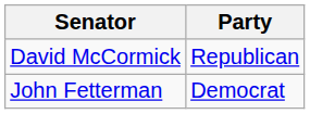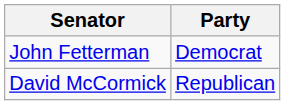 <table class="wikitable">
 <tr>
 <th>Senator</th>
 <th>Party</th>
 </tr>
 <tr>
+<td><a href='#'>John Fetterman</a></td>
+<td><a href='#'>Democrat</a></td>
+</tr>
+<tr>
 <td><a href='#'>David McCormick</a></td>
 <td><a href='#'>Republican</a></td>
 </tr>
-<tr>
-<td><a href='#'>John Fetterman</a></td>
-<td><a href='#'>Democrat</a></td>
-</tr>
 </table>
